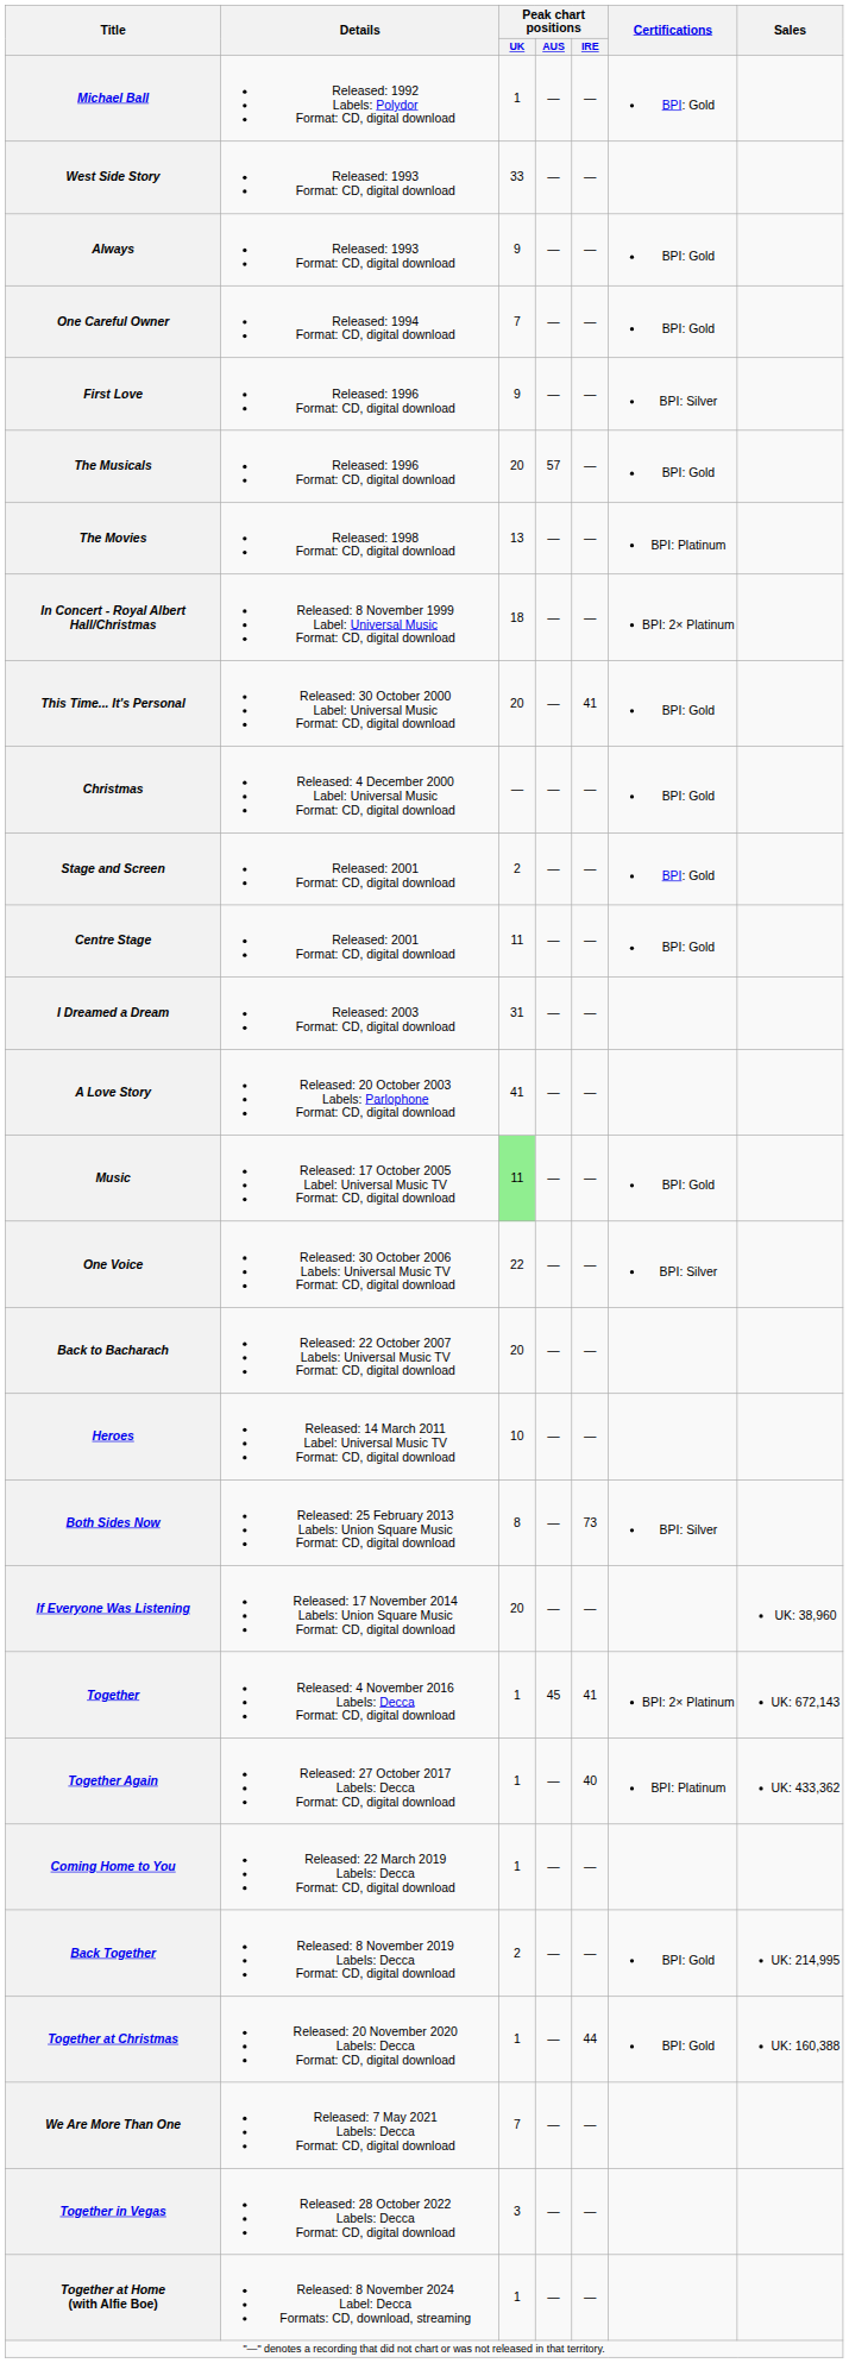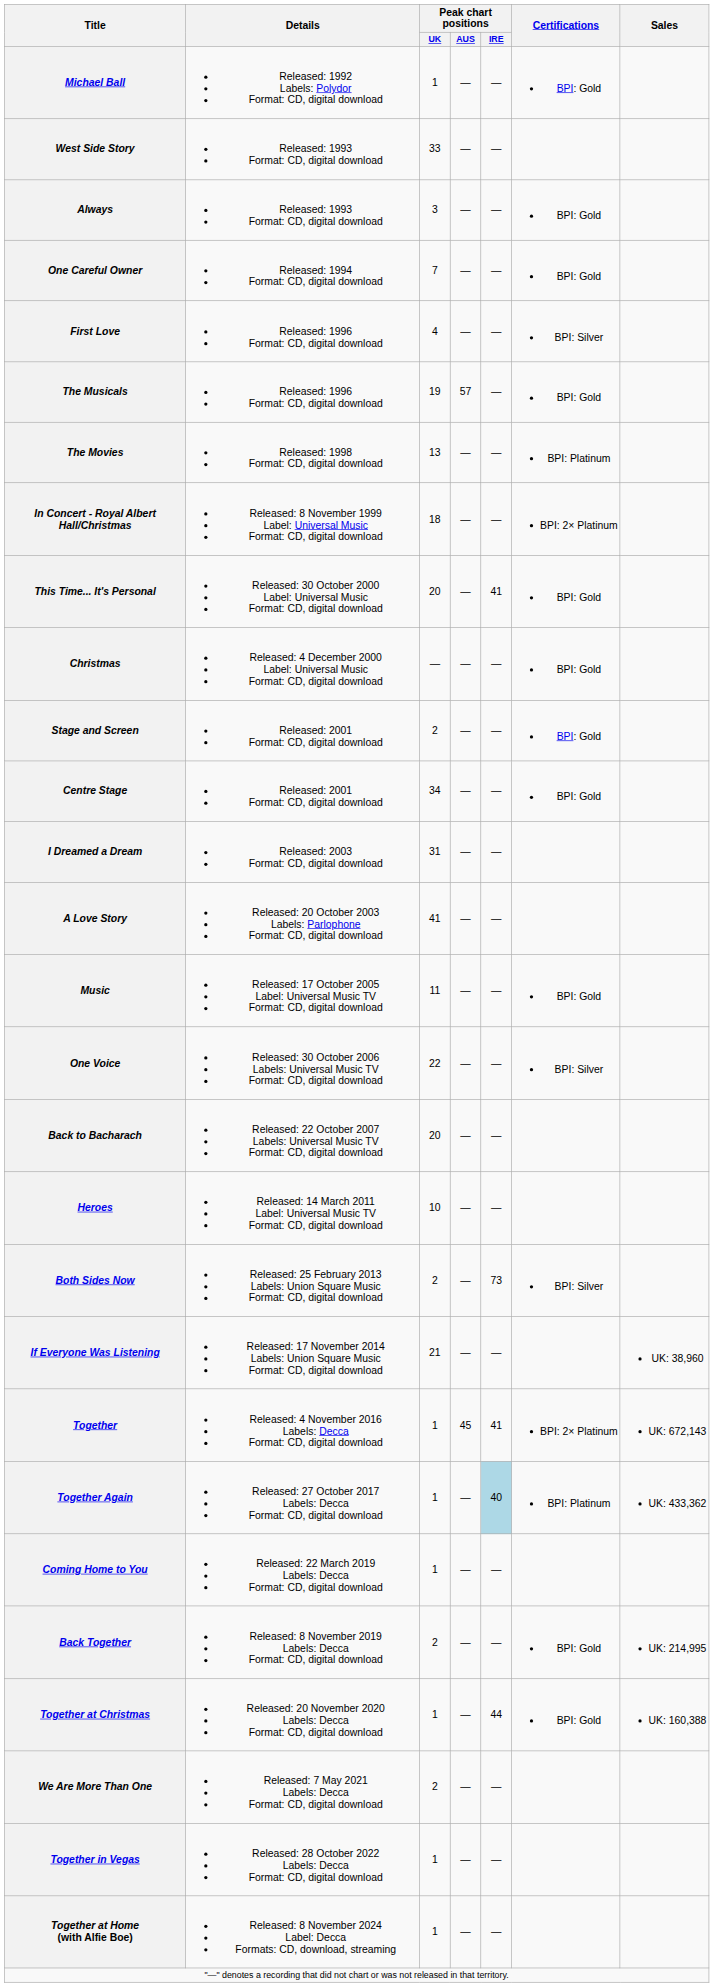 <table class="wikitable plainrowheaders" style="text-align:center;">
 <tr>
 <th scope="col" rowspan="2" style="width:17em;">Title</th>
 <th scope="col" rowspan="2" style="width:22em;">Details</th>
 <th scope="col" colspan="3">Peak chart positions</th>
 <th scope="col" rowspan="2"><a href='#'>Certifications</a></th>
 <th scope="col" rowspan="2">Sales</th>
 </tr>
 <tr>
 <th scope="col" style="width:3em;font-size:85%;"><a href='#'>UK</a><br></th>
 <th scope="col" style="width:3em;font-size:85%;"><a href='#'>AUS</a><br></th>
 <th scope="col" style="width:3em;font-size:85%;"><a href='#'>IRE</a><br></th>
 </tr>
 <tr>
 <th scope="row"><em><a href='#'>Michael Ball</a></em></th>
 <td><br><ul><li>Released: 1992</li><li>Labels: <a href='#'>Polydor</a></li><li>Format: CD, digital download</li></ul></td>
 <td>1</td>
 <td>—</td>
 <td>—</td>
 <td><br><ul><li><a href='#'>BPI</a>: Gold</li></ul></td>
 <td></td>
 </tr>
 <tr>
 <th scope="row"><em>West Side Story</em><br></th>
 <td><br><ul><li>Released: 1993</li><li>Format: CD, digital download</li></ul></td>
 <td>33</td>
 <td>—</td>
 <td>—</td>
 <td></td>
 <td></td>
 </tr>
 <tr>
 <th scope="row"><em>Always</em></th>
 <td><br><ul><li>Released: 1993</li><li>Format: CD, digital download</li></ul></td>
-<td>9</td>
+<td>3</td>
 <td>—</td>
 <td>—</td>
 <td><br><ul><li>BPI: Gold</li></ul></td>
 <td></td>
 </tr>
 <tr>
 <th scope="row"><em>One Careful Owner</em></th>
 <td><br><ul><li>Released: 1994</li><li>Format: CD, digital download</li></ul></td>
 <td>7</td>
 <td>—</td>
 <td>—</td>
 <td><br><ul><li>BPI: Gold</li></ul></td>
 <td></td>
 </tr>
 <tr>
 <th scope="row"><em>First Love</em></th>
 <td><br><ul><li>Released: 1996</li><li>Format: CD, digital download</li></ul></td>
-<td>9</td>
+<td>4</td>
 <td>—</td>
 <td>—</td>
 <td><br><ul><li>BPI: Silver</li></ul></td>
 <td></td>
 </tr>
 <tr>
 <th scope="row"><em>The Musicals</em></th>
 <td><br><ul><li>Released: 1996</li><li>Format: CD, digital download</li></ul></td>
-<td>20</td>
+<td>19</td>
 <td>57</td>
 <td>—</td>
 <td><br><ul><li>BPI: Gold</li></ul></td>
 <td></td>
 </tr>
 <tr>
 <th scope="row"><em>The Movies</em></th>
 <td><br><ul><li>Released: 1998</li><li>Format: CD, digital download</li></ul></td>
 <td>13</td>
 <td>—</td>
 <td>—</td>
 <td><br><ul><li>BPI: Platinum</li></ul></td>
 <td></td>
 </tr>
 <tr>
 <th scope="row"><em>In Concert - Royal Albert Hall/Christmas</em></th>
 <td><br><ul><li>Released: 8 November 1999</li><li>Label: <a href='#'>Universal Music</a></li><li>Format: CD, digital download</li></ul></td>
 <td>18</td>
 <td>—</td>
 <td>—</td>
 <td><br><ul><li>BPI: 2× Platinum</li></ul></td>
 <td></td>
 </tr>
 <tr>
 <th scope="row"><em>This Time... It's Personal</em></th>
 <td><br><ul><li>Released: 30 October 2000</li><li>Label: Universal Music</li><li>Format: CD, digital download</li></ul></td>
 <td>20</td>
 <td>—</td>
 <td>41</td>
 <td><br><ul><li>BPI: Gold</li></ul></td>
 <td></td>
 </tr>
 <tr>
 <th scope="row"><em>Christmas</em></th>
 <td><br><ul><li>Released: 4 December 2000</li><li>Label: Universal Music</li><li>Format: CD, digital download</li></ul></td>
 <td>—</td>
 <td>—</td>
 <td>—</td>
 <td><br><ul><li>BPI: Gold</li></ul></td>
 <td></td>
 </tr>
 <tr>
 <th scope="row"><em>Stage and Screen</em></th>
 <td><br><ul><li>Released: 2001</li><li>Format: CD, digital download</li></ul></td>
 <td>2</td>
 <td>—</td>
 <td>—</td>
 <td><br><ul><li><a href='#'>BPI</a>: Gold</li></ul></td>
 <td></td>
 </tr>
 <tr>
 <th scope="row"><em>Centre Stage</em></th>
 <td><br><ul><li>Released: 2001</li><li>Format: CD, digital download</li></ul></td>
-<td>11</td>
+<td>34</td>
 <td>—</td>
 <td>—</td>
 <td><br><ul><li>BPI: Gold</li></ul></td>
 <td></td>
 </tr>
 <tr>
 <th scope="row"><em>I Dreamed a Dream</em></th>
 <td><br><ul><li>Released: 2003</li><li>Format: CD, digital download</li></ul></td>
 <td>31</td>
 <td>—</td>
 <td>—</td>
 <td></td>
 <td></td>
 </tr>
 <tr>
 <th scope="row"><em>A Love Story</em></th>
 <td><br><ul><li>Released: 20 October 2003</li><li>Labels: <a href='#'>Parlophone</a></li><li>Format: CD, digital download</li></ul></td>
 <td>41</td>
 <td>—</td>
 <td>—</td>
 <td></td>
 <td></td>
 </tr>
 <tr>
 <th scope="row"><em>Music</em></th>
 <td><br><ul><li>Released: 17 October 2005</li><li>Label: Universal Music TV</li><li>Format: CD, digital download</li></ul></td>
-<td style="background: lightgreen;">11</td>
+<td>11</td>
 <td>—</td>
 <td>—</td>
 <td><br><ul><li>BPI: Gold</li></ul></td>
 </tr>
 <tr>
 <th scope="row"><em>One Voice</em></th>
 <td><br><ul><li>Released: 30 October 2006</li><li>Labels: Universal Music TV</li><li>Format: CD, digital download</li></ul></td>
 <td>22</td>
 <td>—</td>
 <td>—</td>
 <td><br><ul><li>BPI: Silver</li></ul></td>
 <td></td>
 </tr>
 <tr>
 <th scope="row"><em>Back to Bacharach</em></th>
 <td><br><ul><li>Released: 22 October 2007</li><li>Labels: Universal Music TV</li><li>Format: CD, digital download</li></ul></td>
 <td>20</td>
 <td>—</td>
 <td>—</td>
 <td></td>
 <td></td>
 </tr>
 <tr>
 <th scope="row"><em><a href='#'>Heroes</a></em></th>
 <td><br><ul><li>Released: 14 March 2011</li><li>Label: Universal Music TV</li><li>Format: CD, digital download</li></ul></td>
 <td>10</td>
 <td>—</td>
 <td>—</td>
 <td></td>
 <td></td>
 </tr>
 <tr>
 <th scope="row"><em><a href='#'>Both Sides Now</a></em></th>
 <td><br><ul><li>Released: 25 February 2013</li><li>Labels: Union Square Music</li><li>Format: CD, digital download</li></ul></td>
-<td>8</td>
+<td>2</td>
 <td>—</td>
 <td>73</td>
 <td><br><ul><li>BPI: Silver</li></ul></td>
 <td></td>
 </tr>
 <tr>
 <th scope="row"><em><a href='#'>If Everyone Was Listening</a></em></th>
 <td><br><ul><li>Released: 17 November 2014</li><li>Labels: Union Square Music</li><li>Format: CD, digital download</li></ul></td>
-<td>20</td>
+<td>21</td>
 <td>—</td>
 <td>—</td>
 <td></td>
 <td><br><ul><li>UK: 38,960</li></ul></td>
 </tr>
 <tr>
 <th scope="row"><em><a href='#'>Together</a></em><br></th>
 <td><br><ul><li>Released: 4 November 2016</li><li>Labels: <a href='#'>Decca</a></li><li>Format: CD, digital download</li></ul></td>
 <td>1</td>
 <td>45</td>
 <td>41</td>
 <td><br><ul><li>BPI: 2× Platinum</li></ul></td>
 <td><br><ul><li>UK: 672,143</li></ul></td>
 </tr>
 <tr>
 <th scope="row"><em><a href='#'>Together Again</a></em><br></th>
 <td><br><ul><li>Released: 27 October 2017</li><li>Labels: Decca</li><li>Format: CD, digital download</li></ul></td>
 <td>1</td>
 <td>—</td>
-<td>40</td>
+<td style="background: lightblue;">40</td>
 <td><br><ul><li>BPI: Platinum</li></ul></td>
 <td><br><ul><li>UK: 433,362</li></ul></td>
 </tr>
 <tr>
 <th scope="row"><em><a href='#'>Coming Home to You</a></em></th>
 <td><br><ul><li>Released: 22 March 2019</li><li>Labels: Decca</li><li>Format: CD, digital download</li></ul></td>
 <td>1</td>
 <td>—</td>
 <td>—</td>
 <td></td>
 <td></td>
 </tr>
 <tr>
 <th scope="row"><em><a href='#'>Back Together</a></em><br></th>
 <td><br><ul><li>Released: 8 November 2019</li><li>Labels: Decca</li><li>Format: CD, digital download</li></ul></td>
 <td>2</td>
 <td>—</td>
 <td>—</td>
 <td><br><ul><li>BPI: Gold</li></ul></td>
 <td><br><ul><li>UK: 214,995</li></ul></td>
 </tr>
 <tr>
 <th scope="row"><em><a href='#'>Together at Christmas</a></em><br></th>
 <td><br><ul><li>Released: 20 November 2020</li><li>Labels: Decca</li><li>Format: CD, digital download</li></ul></td>
 <td>1</td>
 <td>—</td>
 <td>44<br></td>
 <td><br><ul><li>BPI: Gold</li></ul></td>
 <td><br><ul><li>UK: 160,388</li></ul></td>
 </tr>
 <tr>
 <th scope="row"><em>We Are More Than One</em></th>
 <td><br><ul><li>Released: 7 May 2021</li><li>Labels: Decca</li><li>Format: CD, digital download</li></ul></td>
-<td>7</td>
+<td>2</td>
 <td>—</td>
 <td>—</td>
 <td></td>
 <td></td>
 </tr>
 <tr>
 <th scope="row"><em><a href='#'>Together in Vegas</a></em><br></th>
 <td><br><ul><li>Released: 28 October 2022</li><li>Labels: Decca</li><li>Format: CD, digital download</li></ul></td>
-<td>3</td>
+<td>1</td>
 <td>—</td>
 <td>—</td>
 <td></td>
 <td></td>
 </tr>
 <tr>
 <th scope="row"><em>Together at Home</em><br><span>(with Alfie Boe)</span></th>
 <td><br><ul><li>Released: 8 November 2024</li><li>Label: Decca</li><li>Formats: CD, download, streaming</li></ul></td>
 <td>1</td>
 <td>—</td>
 <td>—</td>
 <td></td>
 <td></td>
 </tr>
 <tr>
 <td colspan="14" style="font-size:85%">"—" denotes a recording that did not chart or was not released in that territory.</td>
 </tr>
 </table>
